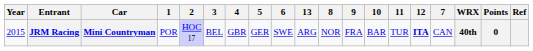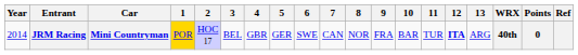 <table class="wikitable" border="1" style="text-align:center; font-size:90%;">
 <tr valign="top">
 <th>Year</th>
 <th>Entrant</th>
 <th>Car</th>
 <th>1</th>
 <th>2</th>
 <th>3</th>
 <th>4</th>
 <th>5</th>
 <th>6</th>
-<th>13</th>
+<th>7</th>
 <th>8</th>
 <th>9</th>
 <th>10</th>
 <th>11</th>
 <th>12</th>
-<th>7</th>
+<th>13</th>
 <th>WRX</th>
 <th>Points</th>
 <th>Ref</th>
 </tr>
 <tr>
-<td><a href='#'>2015</a></td>
+<td><a href='#'>2014</a></td>
 <th><a href='#'>JRM Racing</a></th>
 <th><a href='#'>Mini Countryman</a></th>
-<td><a href='#'>POR</a><br><small></small></td>
+<td style="background: gold;"><a href='#'>POR</a><br><small></small></td>
 <td style="background:#CFCFFF;"><a href='#'>HOC</a><br><small>17</small></td>
 <td><a href='#'>BEL</a><br><small></small></td>
 <td><a href='#'>GBR</a><br><small></small></td>
 <td><a href='#'>GER</a><br><small></small></td>
 <td><a href='#'>SWE</a><br><small></small></td>
-<td><a href='#'>ARG</a><br><small></small></td>
+<td><a href='#'>CAN</a><br><small></small></td>
 <td><a href='#'>NOR</a><br><small></small></td>
 <td><a href='#'>FRA</a><br><small></small></td>
 <td><a href='#'>BAR</a><br><small></small></td>
 <td><a href='#'>TUR</a><br><small></small></td>
 <td><strong><a href='#'>ITA</a><br><small></small></strong></td>
-<td><a href='#'>CAN</a><br><small></small></td>
+<td><a href='#'>ARG</a><br><small></small></td>
 <th>40th</th>
 <th>0</th>
 <th></th>
 </tr>
 </table>
